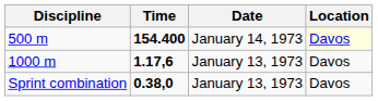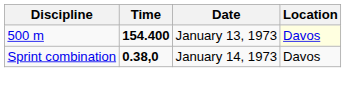 <table class='wikitable'>
 <tr>
 <th>Discipline</th>
 <th>Time</th>
 <th>Date</th>
 <th>Location</th>
 </tr>
 <tr>
 <td><a href='#'>500 m</a></td>
 <td><strong>154.400</strong></td>
-<td>January 14, 1973</td>
+<td>January 13, 1973</td>
 <td align=left style="background: lightyellow;"> <a href='#'>Davos</a></td>
-</tr>
-<tr>
-<td><a href='#'>1000 m</a></td>
-<td><strong>1.17,6</strong></td>
-<td>January 13, 1973</td>
-<td align=left> Davos</td>
 </tr>
 <tr>
 <td><a href='#'>Sprint combination</a></td>
 <td><strong>0.38,0</strong></td>
-<td>January 13, 1973</td>
+<td>January 14, 1973</td>
 <td align=left> Davos</td>
 </tr>
 </table>
